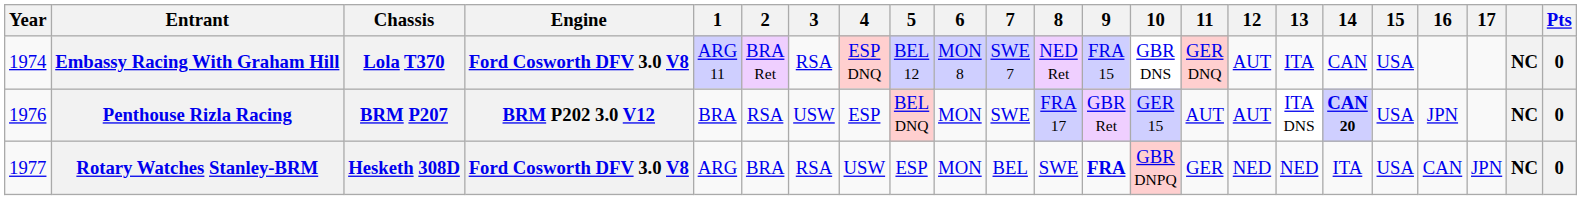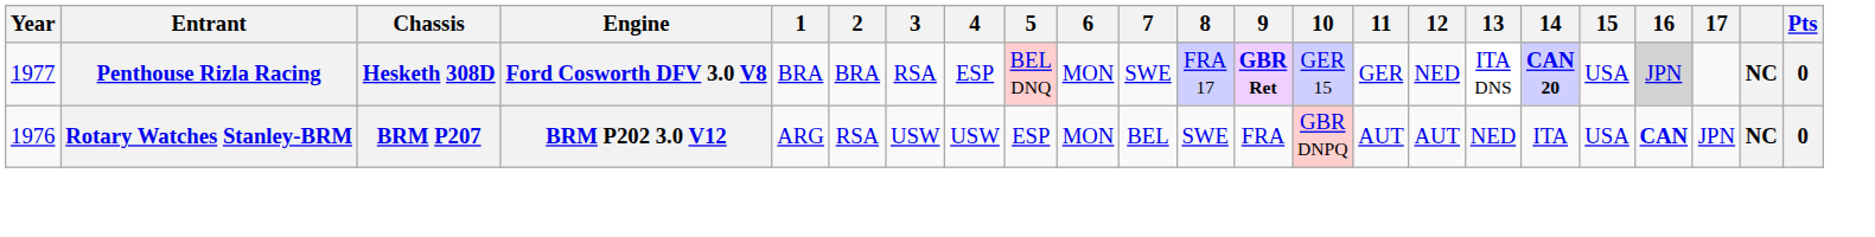 <table class="wikitable" style="text-align:center; font-size:90%">
 <tr>
 <th>Year</th>
 <th>Entrant</th>
 <th>Chassis</th>
 <th>Engine</th>
 <th>1</th>
 <th>2</th>
 <th>3</th>
 <th>4</th>
 <th>5</th>
 <th>6</th>
 <th>7</th>
 <th>8</th>
 <th>9</th>
 <th>10</th>
 <th>11</th>
 <th>12</th>
 <th>13</th>
 <th>14</th>
 <th>15</th>
 <th>16</th>
 <th>17</th>
 <th></th>
 <th><a href='#'>Pts</a></th>
 </tr>
 <tr>
-<td><a href='#'>1974</a></td>
-<th><a href='#'>Embassy Racing With Graham Hill</a></th>
-<th><a href='#'>Lola</a> <a href='#'>T370</a></th>
+<td><a href='#'>1977</a></td>
+<th><a href='#'>Penthouse Rizla Racing</a></th>
+<th><a href='#'>Hesketh</a> <a href='#'>308D</a></th>
 <th><a href='#'>Ford Cosworth DFV</a> 3.0 <a href='#'>V8</a></th>
-<td style="background:#CFCFFF;"><a href='#'>ARG</a><br><small>11</small></td>
-<td style="background:#EFCFFF;"><a href='#'>BRA</a><br><small>Ret</small></td>
+<td><a href='#'>BRA</a></td>
+<td><a href='#'>BRA</a></td>
 <td><a href='#'>RSA</a></td>
-<td style="background:#FFCFCF;"><a href='#'>ESP</a><br><small>DNQ</small></td>
-<td style="background:#CFCFFF;"><a href='#'>BEL</a><br><small>12</small></td>
-<td style="background:#CFCFFF;"><a href='#'>MON</a><br><small>8</small></td>
-<td style="background:#CFCFFF;"><a href='#'>SWE</a><br><small>7</small></td>
-<td style="background:#EFCFFF;"><a href='#'>NED</a><br><small>Ret</small></td>
-<td style="background:#CFCFFF;"><a href='#'>FRA</a><br><small>15</small></td>
-<td style="background:#FFFFFF;"><a href='#'>GBR</a><br><small>DNS</small></td>
-<td style="background:#FFCFCF;"><a href='#'>GER</a><br><small>DNQ</small></td>
-<td><a href='#'>AUT</a></td>
-<td><a href='#'>ITA</a></td>
-<td><a href='#'>CAN</a></td>
+<td><a href='#'>ESP</a></td>
+<td style="background:#FFCFCF;"><a href='#'>BEL</a><br><small>DNQ</small></td>
+<td><a href='#'>MON</a></td>
+<td><a href='#'>SWE</a></td>
+<td style="background:#CFCFFF;"><a href='#'>FRA</a><br><small>17</small></td>
+<td style="background:#EFCFFF;"><strong><a href='#'>GBR</a><br><small>Ret</small></strong></td>
+<td style="background:#CFCFFF;"><a href='#'>GER</a><br><small>15</small></td>
+<td><a href='#'>GER</a></td>
+<td><a href='#'>NED</a></td>
+<td style="background:#ffffff;"><a href='#'>ITA</a><br><small>DNS</small></td>
+<td style="background:#CFCFFF;"><strong><a href='#'>CAN</a><br><small>20</small></strong></td>
 <td><a href='#'>USA</a></td>
-<td></td>
+<td style="background: lightgrey;"><a href='#'>JPN</a></td>
 <td></td>
 <th>NC</th>
 <th>0</th>
 </tr>
 <tr>
 <td><a href='#'>1976</a></td>
-<th><a href='#'>Penthouse Rizla Racing</a></th>
+<th><a href='#'>Rotary Watches</a> <a href='#'>Stanley-BRM</a></th>
 <th><a href='#'>BRM</a> <a href='#'>P207</a></th>
 <th><a href='#'>BRM</a> P202 3.0 <a href='#'>V12</a></th>
-<td><a href='#'>BRA</a></td>
+<td><a href='#'>ARG</a></td>
 <td><a href='#'>RSA</a></td>
 <td><a href='#'>USW</a></td>
-<td><a href='#'>ESP</a></td>
-<td style="background:#FFCFCF;"><a href='#'>BEL</a><br><small>DNQ</small></td>
-<td><a href='#'>MON</a></td>
-<td><a href='#'>SWE</a></td>
-<td style="background:#CFCFFF;"><a href='#'>FRA</a><br><small>17</small></td>
-<td style="background:#EFCFFF;"><a href='#'>GBR</a><br><small>Ret</small></td>
-<td style="background:#CFCFFF;"><a href='#'>GER</a><br><small>15</small></td>
-<td><a href='#'>AUT</a></td>
-<td><a href='#'>AUT</a></td>
-<td style="background:#ffffff;"><a href='#'>ITA</a><br><small>DNS</small></td>
-<td style="background:#CFCFFF;"><strong><a href='#'>CAN</a><br><small>20</small></strong></td>
-<td><a href='#'>USA</a></td>
-<td><a href='#'>JPN</a></td>
-<td></td>
-<th>NC</th>
-<th>0</th>
-</tr>
-<tr>
-<td><a href='#'>1977</a></td>
-<th><a href='#'>Rotary Watches</a> <a href='#'>Stanley-BRM</a></th>
-<th><a href='#'>Hesketh</a> <a href='#'>308D</a></th>
-<th><a href='#'>Ford Cosworth DFV</a> 3.0 <a href='#'>V8</a></th>
-<td><a href='#'>ARG</a></td>
-<td><a href='#'>BRA</a></td>
-<td><a href='#'>RSA</a></td>
 <td><a href='#'>USW</a></td>
 <td><a href='#'>ESP</a></td>
 <td><a href='#'>MON</a></td>
 <td><a href='#'>BEL</a></td>
 <td><a href='#'>SWE</a></td>
-<td><strong><a href='#'>FRA</a></strong></td>
+<td><a href='#'>FRA</a></td>
 <td style="background:#FFCFCF;"><a href='#'>GBR</a><br><small>DNPQ</small></td>
-<td><a href='#'>GER</a></td>
-<td><a href='#'>NED</a></td>
+<td><a href='#'>AUT</a></td>
+<td><a href='#'>AUT</a></td>
 <td><a href='#'>NED</a></td>
 <td><a href='#'>ITA</a></td>
 <td><a href='#'>USA</a></td>
-<td><a href='#'>CAN</a></td>
+<td><strong><a href='#'>CAN</a></strong></td>
 <td><a href='#'>JPN</a></td>
 <th>NC</th>
 <th>0</th>
 </tr>
 </table>
